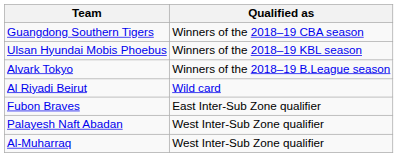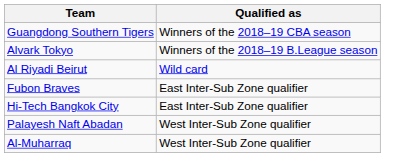 <table class="wikitable">
 <tr>
 <th>Team</th>
 <th>Qualified as</th>
 </tr>
 <tr>
 <td> <a href='#'>Guangdong Southern Tigers</a></td>
 <td>Winners of the <a href='#'>2018–19 CBA season</a></td>
-</tr>
-<tr>
-<td> <a href='#'>Ulsan Hyundai Mobis Phoebus</a></td>
-<td>Winners of the <a href='#'>2018–19 KBL season</a></td>
 </tr>
 <tr>
 <td> <a href='#'>Alvark Tokyo</a></td>
 <td>Winners of the <a href='#'>2018–19 B.League season</a></td>
 </tr>
 <tr>
 <td> <a href='#'>Al Riyadi Beirut</a></td>
 <td><a href='#'>Wild card</a></td>
 </tr>
 <tr>
 <td> <a href='#'>Fubon Braves</a></td>
 <td>East Inter-Sub Zone qualifier</td>
 </tr>
 <tr>
+<td> <a href='#'>Hi-Tech Bangkok City</a></td>
+<td>East Inter-Sub Zone qualifier</td>
+</tr>
+<tr>
 <td> <a href='#'>Palayesh Naft Abadan</a></td>
 <td>West Inter-Sub Zone qualifier</td>
 </tr>
 <tr>
 <td> <a href='#'>Al-Muharraq</a></td>
 <td>West Inter-Sub Zone qualifier</td>
 </tr>
 </table>
